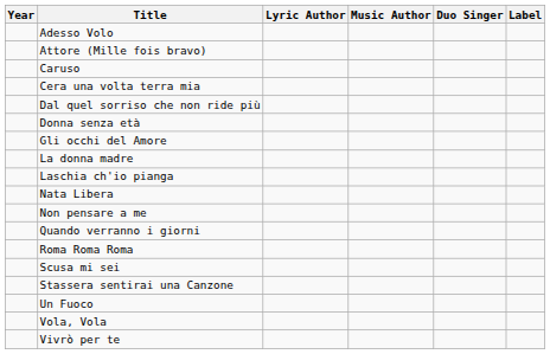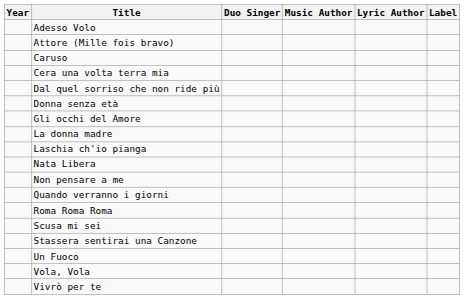 <table class="wikitable sortable">
 <tr>
 <th>Year</th>
 <th>Title</th>
+<th>Duo Singer</th>
+<th>Music Author</th>
 <th>Lyric Author</th>
-<th>Music Author</th>
-<th>Duo Singer</th>
 <th>Label</th>
 </tr>
 <tr>
 <td></td>
 <td>Adesso Volo</td>
 <td></td>
 <td></td>
 <td></td>
 <td></td>
 </tr>
 <tr>
 <td></td>
 <td>Attore (Mille fois bravo)</td>
 <td></td>
 <td></td>
 <td></td>
 <td></td>
 </tr>
 <tr>
 <td></td>
 <td>Caruso</td>
 <td></td>
 <td></td>
 <td></td>
 <td></td>
 </tr>
 <tr>
 <td></td>
 <td>Cera una volta terra mia</td>
 <td></td>
 <td></td>
 <td></td>
 <td></td>
 </tr>
 <tr>
 <td></td>
 <td>Dal quel sorriso che non ride più</td>
 <td></td>
 <td></td>
 <td></td>
 <td></td>
 </tr>
 <tr>
 <td></td>
 <td>Donna senza età</td>
 <td></td>
 <td></td>
 <td></td>
 <td></td>
 </tr>
 <tr>
 <td></td>
 <td>Gli occhi del Amore</td>
 <td></td>
 <td></td>
 <td></td>
 <td></td>
 </tr>
 <tr>
 <td></td>
 <td>La donna madre</td>
 <td></td>
 <td></td>
 <td></td>
 <td></td>
 </tr>
 <tr>
 <td></td>
 <td>Laschia ch'io pianga</td>
 <td></td>
 <td></td>
 <td></td>
 <td></td>
 </tr>
 <tr>
 <td></td>
 <td>Nata Libera</td>
 <td></td>
 <td></td>
 <td></td>
 <td></td>
 </tr>
 <tr>
 <td></td>
 <td>Non pensare a me</td>
 <td></td>
 <td></td>
 <td></td>
 <td></td>
 </tr>
 <tr>
 <td></td>
 <td>Quando verranno i giorni</td>
 <td></td>
 <td></td>
 <td></td>
 <td></td>
 </tr>
 <tr>
 <td></td>
 <td>Roma Roma Roma</td>
 <td></td>
 <td></td>
 <td></td>
 <td></td>
 </tr>
 <tr>
 <td></td>
 <td>Scusa mi sei</td>
 <td></td>
 <td></td>
 <td></td>
 <td></td>
 </tr>
 <tr>
 <td></td>
 <td>Stassera sentirai una Canzone</td>
 <td></td>
 <td></td>
 <td></td>
 <td></td>
 </tr>
 <tr>
 <td></td>
 <td>Un Fuoco</td>
 <td></td>
 <td></td>
 <td></td>
 <td></td>
 </tr>
 <tr>
 <td></td>
 <td>Vola, Vola</td>
 <td></td>
 <td></td>
 <td></td>
 <td></td>
 </tr>
 <tr>
 <td></td>
 <td>Vivrò per te</td>
 <td></td>
 <td></td>
 <td></td>
 <td></td>
 </tr>
 </table>
